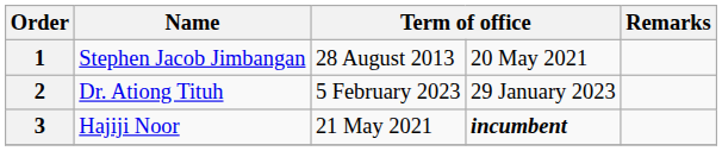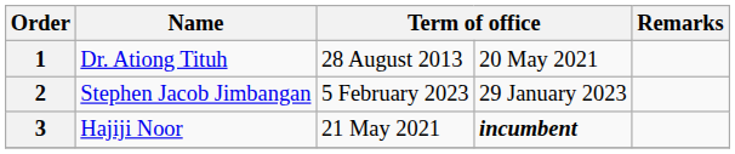 <table class="wikitable">
 <tr>
 <th>Order</th>
 <th>Name</th>
 <th colspan="2">Term of office</th>
 <th>Remarks</th>
 </tr>
 <tr>
 <th>1</th>
-<td><a href='#'> Stephen Jacob Jimbangan</a></td>
+<td><a href='#'>Dr. Ationg Tituh</a></td>
 <td>28 August 2013</td>
 <td>20 May 2021</td>
 <td></td>
 </tr>
 <tr>
 <th>2</th>
-<td><a href='#'>Dr. Ationg Tituh</a></td>
+<td><a href='#'> Stephen Jacob Jimbangan</a></td>
 <td>5 February 2023</td>
 <td>29 January 2023</td>
 <td></td>
 </tr>
 <tr>
 <th>3</th>
 <td><a href='#'>Hajiji Noor</a></td>
 <td>21 May 2021</td>
 <td><strong><em>incumbent</em></strong></td>
 <td></td>
 </tr>
 <tr>
 </tr>
 </table>
